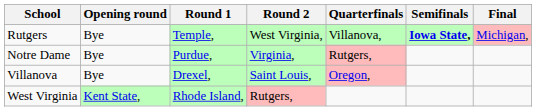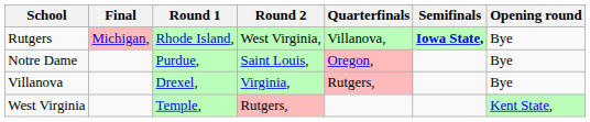 <table class="wikitable">
 <tr>
 <th>School</th>
-<th>Opening round</th>
+<th>Final</th>
 <th>Round 1</th>
 <th>Round 2</th>
 <th>Quarterfinals</th>
 <th>Semifinals</th>
-<th>Final</th>
+<th>Opening round</th>
 </tr>
 <tr>
 <td>Rutgers</td>
-<td>Bye</td>
-<td style="background:#bfb;"><a href='#'>Temple</a>, </td>
+<td style="background:#fbb;"><a href='#'>Michigan</a>, </td>
+<td style="background:#bfb;"><a href='#'>Rhode Island</a>, </td>
 <td style="background:#bfb;">West Virginia, </td>
 <td style="background:#bfb;">Villanova, </td>
 <td style="background:#bfb;"><strong><a href='#'>Iowa State</a>, </strong></td>
-<td style="background:#fbb;"><a href='#'>Michigan</a>, </td>
+<td>Bye</td>
 </tr>
 <tr>
 <td>Notre Dame</td>
+<td></td>
+<td style="background:#bfb;"><a href='#'>Purdue</a>, </td>
+<td style="background:#bfb;"><a href='#'>Saint Louis</a>, </td>
+<td style="background:#fbb;"><a href='#'>Oregon</a>, </td>
+<td></td>
 <td>Bye</td>
-<td style="background:#bfb;"><a href='#'>Purdue</a>, </td>
+</tr>
+<tr>
+<td>Villanova</td>
+<td></td>
+<td style="background:#bfb;"><a href='#'>Drexel</a>, </td>
 <td style="background:#bfb;"><a href='#'>Virginia</a>, </td>
 <td style="background:#fbb;">Rutgers, </td>
 <td></td>
-<td></td>
-</tr>
-<tr>
-<td>Villanova</td>
 <td>Bye</td>
-<td style="background:#bfb;"><a href='#'>Drexel</a>, </td>
-<td style="background:#bfb;"><a href='#'>Saint Louis</a>, </td>
-<td style="background:#fbb;"><a href='#'>Oregon</a>, </td>
-<td></td>
-<td></td>
 </tr>
 <tr>
 <td>West Virginia</td>
-<td style="background:#bfb;"><a href='#'>Kent State</a>, </td>
-<td style="background:#bfb;"><a href='#'>Rhode Island</a>, </td>
+<td></td>
+<td style="background:#bfb;"><a href='#'>Temple</a>, </td>
 <td style="background:#fbb;">Rutgers, </td>
 <td></td>
 <td></td>
-<td></td>
+<td style="background:#bfb;"><a href='#'>Kent State</a>, </td>
 </tr>
 </table>
